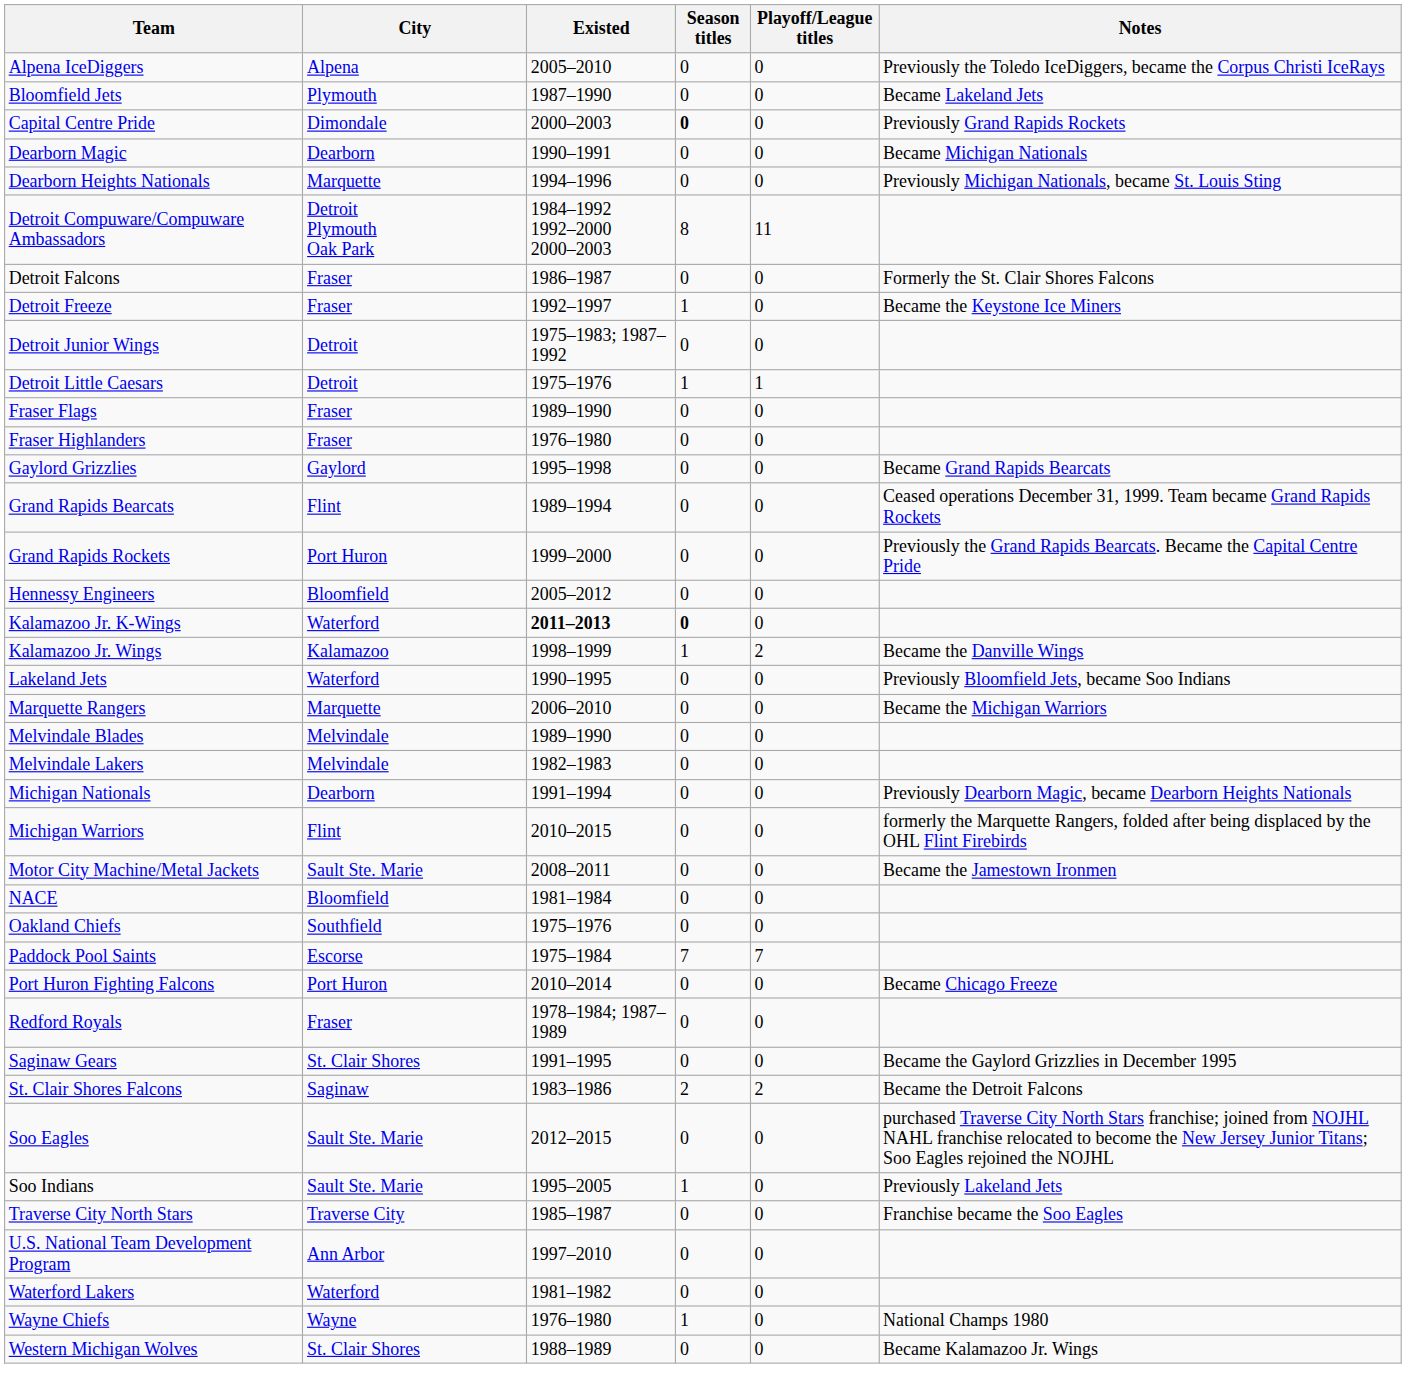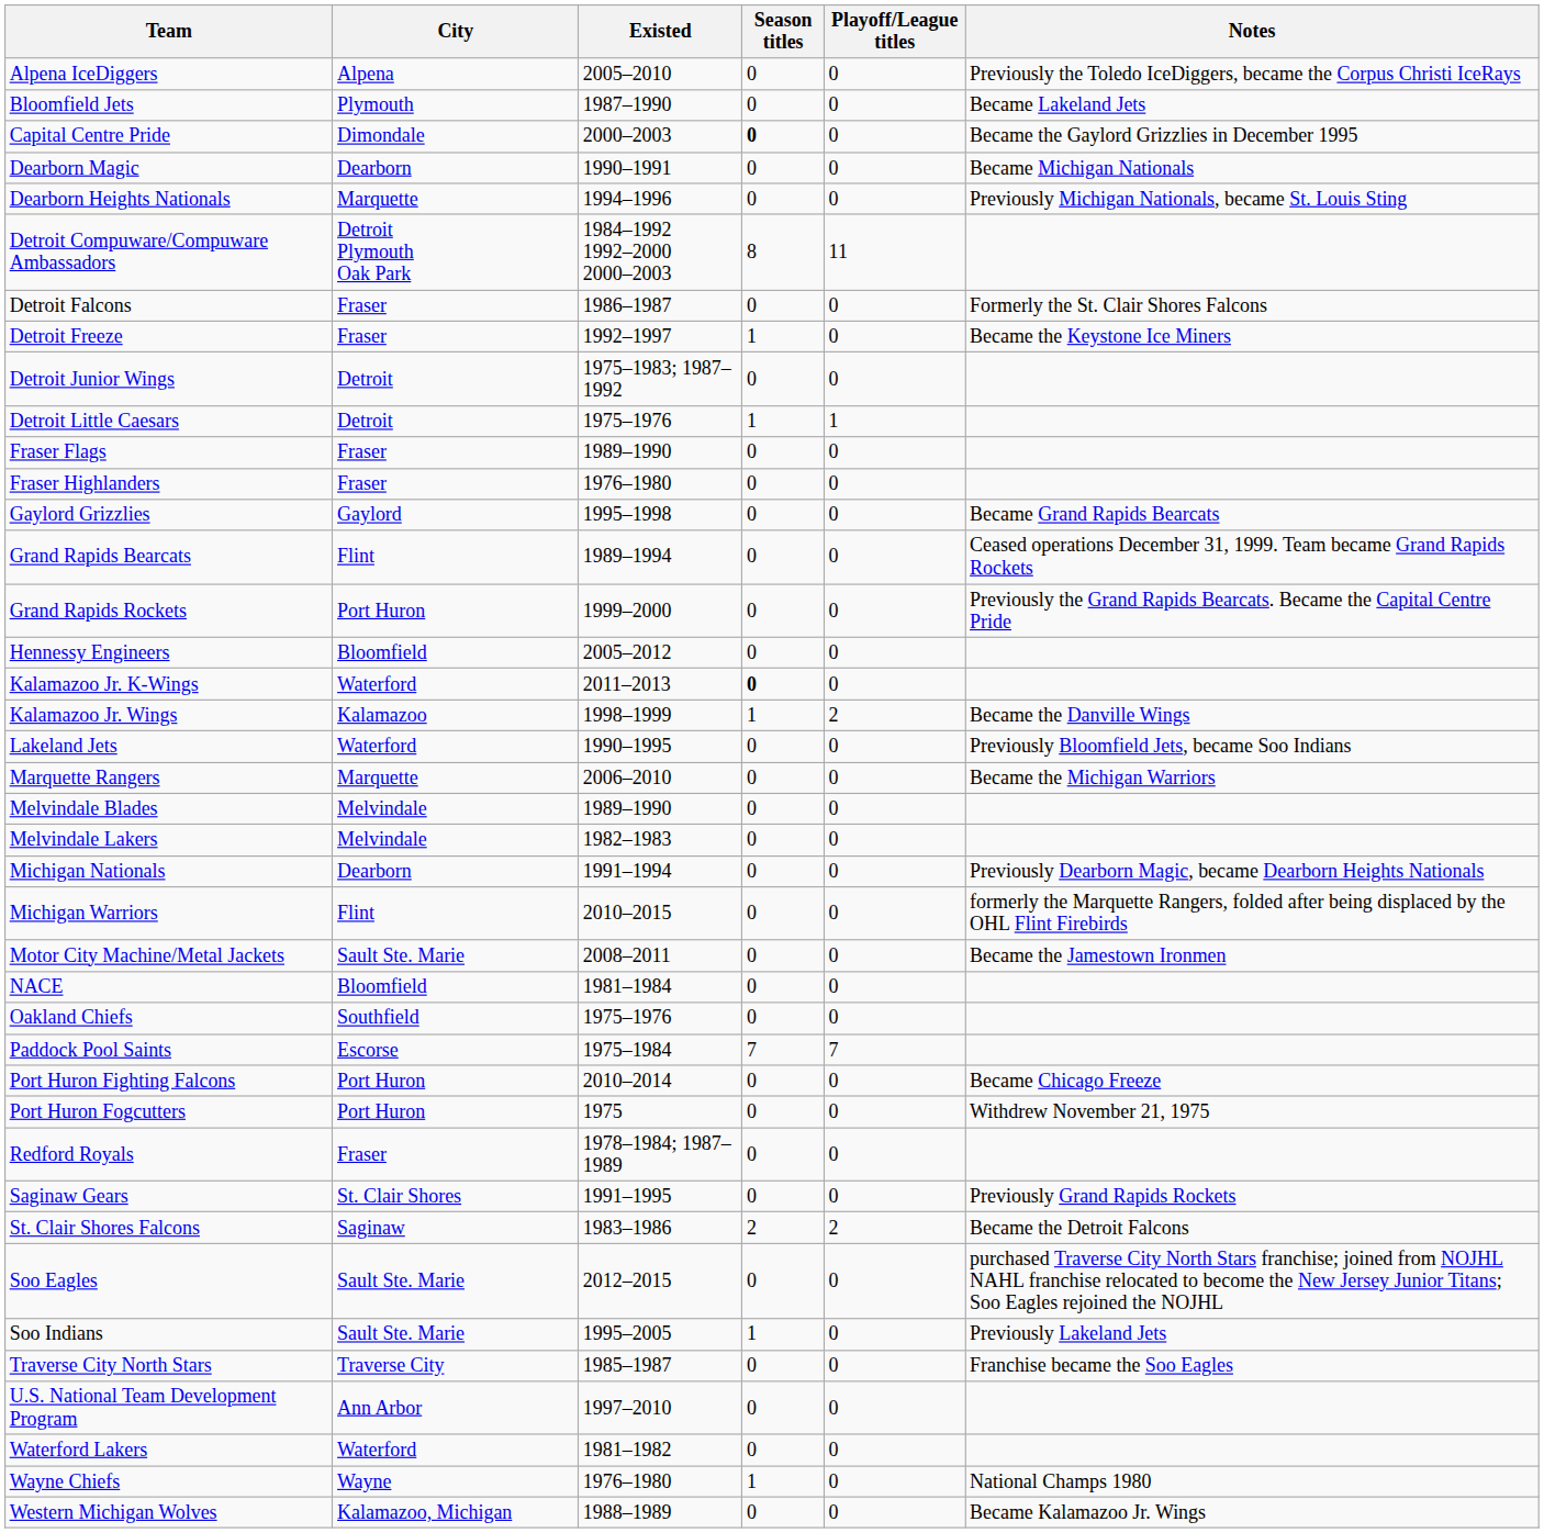 <table class="wikitable">
 <tr>
 <th bgcolor="#DDDDFF" width="20%">Team</th>
 <th bgcolor="#DDDDFF" width="15%">City</th>
 <th bgcolor="#DDDDFF" width="10%">Existed</th>
 <th bgcolor="#DDDDFF" width="5%">Season titles</th>
 <th bgcolor="#DDDDFF" width="5%">Playoff/League titles</th>
 <th bgcolor="#DDDDFF" width="35%">Notes</th>
 </tr>
 <tr>
 <td><a href='#'>Alpena IceDiggers</a></td>
 <td><a href='#'>Alpena</a></td>
 <td>2005–2010</td>
 <td>0</td>
 <td>0</td>
 <td>Previously the Toledo IceDiggers, became the <a href='#'>Corpus Christi IceRays</a></td>
 </tr>
 <tr>
 <td><a href='#'>Bloomfield Jets</a></td>
 <td><a href='#'>Plymouth</a></td>
 <td>1987–1990</td>
 <td>0</td>
 <td>0</td>
 <td>Became <a href='#'>Lakeland Jets</a></td>
 </tr>
 <tr>
 <td><a href='#'>Capital Centre Pride</a></td>
 <td><a href='#'>Dimondale</a></td>
 <td>2000–2003</td>
 <td><strong>0</strong></td>
 <td>0</td>
-<td>Previously <a href='#'>Grand Rapids Rockets</a></td>
+<td>Became the Gaylord Grizzlies in December 1995</td>
 </tr>
 <tr>
 <td><a href='#'>Dearborn Magic</a></td>
 <td><a href='#'>Dearborn</a></td>
 <td>1990–1991</td>
 <td>0</td>
 <td>0</td>
 <td>Became <a href='#'>Michigan Nationals</a></td>
 </tr>
 <tr>
 <td><a href='#'>Dearborn Heights Nationals</a></td>
 <td><a href='#'>Marquette</a></td>
 <td>1994–1996</td>
 <td>0</td>
 <td>0</td>
 <td>Previously <a href='#'>Michigan Nationals</a>, became <a href='#'>St. Louis Sting</a></td>
 </tr>
 <tr>
 <td><a href='#'>Detroit Compuware/Compuware Ambassadors</a></td>
 <td><a href='#'>Detroit</a><br><a href='#'>Plymouth</a><br><a href='#'>Oak Park</a></td>
 <td>1984–1992<br>1992–2000<br>2000–2003</td>
 <td>8</td>
 <td>11</td>
 <td></td>
 </tr>
 <tr>
 <td>Detroit Falcons</td>
 <td><a href='#'>Fraser</a></td>
 <td>1986–1987</td>
 <td>0</td>
 <td>0</td>
 <td>Formerly the St. Clair Shores Falcons</td>
 </tr>
 <tr>
 <td><a href='#'>Detroit Freeze</a></td>
 <td><a href='#'>Fraser</a></td>
 <td>1992–1997</td>
 <td>1</td>
 <td>0</td>
 <td>Became the <a href='#'>Keystone Ice Miners</a></td>
 </tr>
 <tr>
 <td><a href='#'>Detroit Junior Wings</a></td>
 <td><a href='#'>Detroit</a></td>
 <td>1975–1983; 1987–1992</td>
 <td>0</td>
 <td>0</td>
 <td></td>
 </tr>
 <tr>
 <td><a href='#'>Detroit Little Caesars</a></td>
 <td><a href='#'>Detroit</a></td>
 <td>1975–1976</td>
 <td>1</td>
 <td>1</td>
 <td></td>
 </tr>
 <tr>
 <td><a href='#'>Fraser Flags</a></td>
 <td><a href='#'>Fraser</a></td>
 <td>1989–1990</td>
 <td>0</td>
 <td>0</td>
 <td></td>
 </tr>
 <tr>
 <td><a href='#'>Fraser Highlanders</a></td>
 <td><a href='#'>Fraser</a></td>
 <td>1976–1980</td>
 <td>0</td>
 <td>0</td>
 <td></td>
 </tr>
 <tr>
 <td><a href='#'>Gaylord Grizzlies</a></td>
 <td><a href='#'>Gaylord</a></td>
 <td>1995–1998</td>
 <td>0</td>
 <td>0</td>
 <td>Became <a href='#'>Grand Rapids Bearcats</a></td>
 </tr>
 <tr>
 <td><a href='#'>Grand Rapids Bearcats</a></td>
 <td><a href='#'>Flint</a></td>
 <td>1989–1994</td>
 <td>0</td>
 <td>0</td>
 <td>Ceased operations December 31, 1999. Team became <a href='#'>Grand Rapids Rockets</a></td>
 </tr>
 <tr>
 <td><a href='#'>Grand Rapids Rockets</a></td>
 <td><a href='#'>Port Huron</a></td>
 <td>1999–2000</td>
 <td>0</td>
 <td>0</td>
 <td>Previously the <a href='#'>Grand Rapids Bearcats</a>. Became the <a href='#'>Capital Centre Pride</a></td>
 </tr>
 <tr>
 <td><a href='#'>Hennessy Engineers</a></td>
 <td><a href='#'>Bloomfield</a></td>
 <td>2005–2012</td>
 <td>0</td>
 <td>0</td>
 <td></td>
 </tr>
 <tr>
 <td><a href='#'>Kalamazoo Jr. K-Wings</a></td>
 <td><a href='#'>Waterford</a></td>
-<td><strong>2011–2013</strong></td>
+<td>2011–2013</td>
 <td><strong>0</strong></td>
 <td>0</td>
 <td></td>
 </tr>
 <tr>
 <td><a href='#'>Kalamazoo Jr. Wings</a></td>
 <td><a href='#'>Kalamazoo</a></td>
 <td>1998–1999</td>
 <td>1</td>
 <td>2</td>
 <td>Became the <a href='#'>Danville Wings</a></td>
 </tr>
 <tr>
 <td><a href='#'>Lakeland Jets</a></td>
 <td><a href='#'>Waterford</a></td>
 <td>1990–1995</td>
 <td>0</td>
 <td>0</td>
 <td>Previously <a href='#'>Bloomfield Jets</a>, became Soo Indians</td>
 </tr>
 <tr>
 <td><a href='#'>Marquette Rangers</a></td>
 <td><a href='#'>Marquette</a></td>
 <td>2006–2010</td>
 <td>0</td>
 <td>0</td>
 <td>Became the <a href='#'>Michigan Warriors</a></td>
 </tr>
 <tr>
 <td><a href='#'>Melvindale Blades</a></td>
 <td><a href='#'>Melvindale</a></td>
 <td>1989–1990</td>
 <td>0</td>
 <td>0</td>
 <td></td>
 </tr>
 <tr>
 <td><a href='#'>Melvindale Lakers</a></td>
 <td><a href='#'>Melvindale</a></td>
 <td>1982–1983</td>
 <td>0</td>
 <td>0</td>
 <td></td>
 </tr>
 <tr>
 <td><a href='#'>Michigan Nationals</a></td>
 <td><a href='#'>Dearborn</a></td>
 <td>1991–1994</td>
 <td>0</td>
 <td>0</td>
 <td>Previously <a href='#'>Dearborn Magic</a>, became <a href='#'>Dearborn Heights Nationals</a></td>
 </tr>
 <tr>
 <td><a href='#'>Michigan Warriors</a></td>
 <td><a href='#'>Flint</a></td>
 <td>2010–2015</td>
 <td>0</td>
 <td>0</td>
 <td>formerly the Marquette Rangers, folded after being displaced by the OHL <a href='#'>Flint Firebirds</a></td>
 </tr>
 <tr>
 <td><a href='#'>Motor City Machine/Metal Jackets</a></td>
 <td><a href='#'>Sault Ste. Marie</a></td>
 <td>2008–2011</td>
 <td>0</td>
 <td>0</td>
 <td>Became the <a href='#'>Jamestown Ironmen</a></td>
 </tr>
 <tr>
 <td><a href='#'>NACE</a></td>
 <td><a href='#'>Bloomfield</a></td>
 <td>1981–1984</td>
 <td>0</td>
 <td>0</td>
 <td></td>
 </tr>
 <tr>
 <td><a href='#'>Oakland Chiefs</a></td>
 <td><a href='#'>Southfield</a></td>
 <td>1975–1976</td>
 <td>0</td>
 <td>0</td>
 <td></td>
 </tr>
 <tr>
 <td><a href='#'>Paddock Pool Saints</a></td>
 <td><a href='#'>Escorse</a></td>
 <td>1975–1984</td>
 <td>7</td>
 <td>7</td>
 <td></td>
 </tr>
 <tr>
 <td><a href='#'>Port Huron Fighting Falcons</a></td>
 <td><a href='#'>Port Huron</a></td>
 <td>2010–2014</td>
 <td>0</td>
 <td>0</td>
 <td>Became <a href='#'>Chicago Freeze</a></td>
 </tr>
 <tr>
+<td><a href='#'>Port Huron Fogcutters</a></td>
+<td><a href='#'>Port Huron</a></td>
+<td>1975</td>
+<td>0</td>
+<td>0</td>
+<td>Withdrew November 21, 1975</td>
+</tr>
+<tr>
 <td><a href='#'>Redford Royals</a></td>
 <td><a href='#'>Fraser</a></td>
 <td>1978–1984; 1987–1989</td>
 <td>0</td>
 <td>0</td>
 <td></td>
 </tr>
 <tr>
 <td><a href='#'>Saginaw Gears</a></td>
 <td><a href='#'>St. Clair Shores</a></td>
 <td>1991–1995</td>
 <td>0</td>
 <td>0</td>
-<td>Became the Gaylord Grizzlies in December 1995</td>
+<td>Previously <a href='#'>Grand Rapids Rockets</a></td>
 </tr>
 <tr>
 <td><a href='#'>St. Clair Shores Falcons</a></td>
 <td><a href='#'>Saginaw</a></td>
 <td>1983–1986</td>
 <td>2</td>
 <td>2</td>
 <td>Became the Detroit Falcons</td>
 </tr>
 <tr>
 <td><a href='#'>Soo Eagles</a></td>
 <td><a href='#'>Sault Ste. Marie</a></td>
 <td>2012–2015</td>
 <td>0</td>
 <td>0</td>
 <td>purchased <a href='#'>Traverse City North Stars</a> franchise; joined from <a href='#'>NOJHL</a><br>NAHL franchise relocated to become the <a href='#'>New Jersey Junior Titans</a>; Soo Eagles rejoined the NOJHL</td>
 </tr>
 <tr>
 <td>Soo Indians</td>
 <td><a href='#'>Sault Ste. Marie</a></td>
 <td>1995–2005</td>
 <td>1</td>
 <td>0</td>
 <td>Previously <a href='#'>Lakeland Jets</a></td>
 </tr>
 <tr>
 <td><a href='#'>Traverse City North Stars</a></td>
 <td><a href='#'>Traverse City</a></td>
 <td>1985–1987</td>
 <td>0</td>
 <td>0</td>
 <td>Franchise became the <a href='#'>Soo Eagles</a></td>
 </tr>
 <tr>
 <td><a href='#'>U.S. National Team Development Program</a></td>
 <td><a href='#'>Ann Arbor</a></td>
 <td>1997–2010</td>
 <td>0</td>
 <td>0</td>
 <td></td>
 </tr>
 <tr>
 <td><a href='#'>Waterford Lakers</a></td>
 <td><a href='#'>Waterford</a></td>
 <td>1981–1982</td>
 <td>0</td>
 <td>0</td>
 <td></td>
 </tr>
 <tr>
 <td><a href='#'>Wayne Chiefs</a></td>
 <td><a href='#'>Wayne</a></td>
 <td>1976–1980</td>
 <td>1</td>
 <td>0</td>
 <td>National Champs 1980</td>
 </tr>
 <tr>
 <td><a href='#'>Western Michigan Wolves</a></td>
-<td><a href='#'>St. Clair Shores</a></td>
+<td><a href='#'>Kalamazoo, Michigan</a></td>
 <td>1988–1989</td>
 <td>0</td>
 <td>0</td>
 <td>Became Kalamazoo Jr. Wings</td>
 </tr>
 </table>
